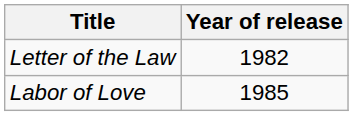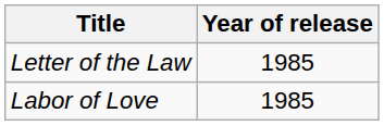 <table class="wikitable">
 <tr>
 <th align="left">Title</th>
 <th align="left">Year of release</th>
 </tr>
 <tr>
 <td align="left"><em>Letter of the Law</em></td>
-<td style="text-align:center;">1982</td>
+<td style="text-align:center;">1985</td>
 </tr>
 <tr>
 <td align="left"><em>Labor of Love</em></td>
 <td style="text-align:center;">1985</td>
 </tr>
 </table>
